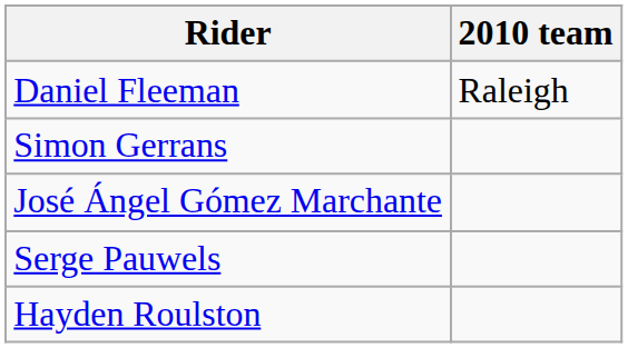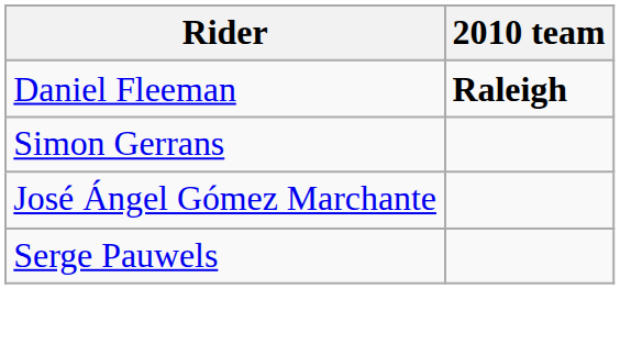 <table class="wikitable">
 <tr>
 <th>Rider</th>
 <th>2010 team</th>
 </tr>
 <tr>
 <td><a href='#'>Daniel Fleeman</a></td>
-<td>Raleigh</td>
+<td><strong>Raleigh</strong></td>
 </tr>
 <tr>
 <td><a href='#'>Simon Gerrans</a></td>
 <td></td>
 </tr>
 <tr>
 <td><a href='#'>José Ángel Gómez Marchante</a></td>
 <td></td>
 </tr>
 <tr>
 <td><a href='#'>Serge Pauwels</a></td>
 <td></td>
 </tr>
-<tr>
-<td><a href='#'>Hayden Roulston</a></td>
-<td></td>
-</tr>
 </table>
